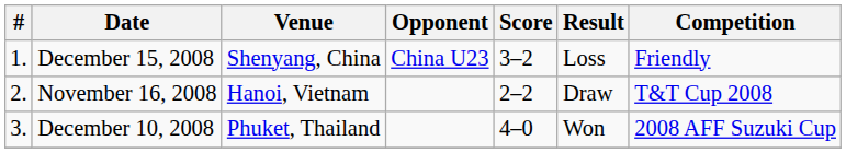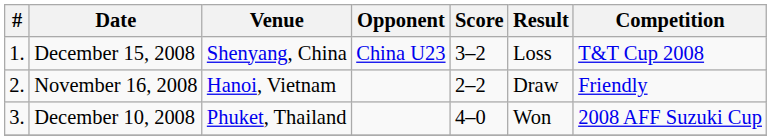 <table class="wikitable">
 <tr>
 <th>#</th>
 <th>Date</th>
 <th>Venue</th>
 <th>Opponent</th>
 <th>Score</th>
 <th>Result</th>
 <th>Competition</th>
 </tr>
 <tr>
 <td>1.</td>
 <td>December 15, 2008</td>
 <td><a href='#'>Shenyang</a>, China</td>
 <td> <a href='#'>China U23</a></td>
 <td>3–2</td>
 <td>Loss</td>
-<td><a href='#'>Friendly</a></td>
+<td><a href='#'>T&T Cup 2008</a></td>
 </tr>
 <tr>
 <td>2.</td>
 <td>November 16, 2008</td>
 <td><a href='#'>Hanoi</a>, Vietnam</td>
 <td></td>
 <td>2–2</td>
 <td>Draw</td>
-<td><a href='#'>T&T Cup 2008</a></td>
+<td><a href='#'>Friendly</a></td>
 </tr>
 <tr>
 <td>3.</td>
 <td>December 10, 2008</td>
 <td><a href='#'>Phuket</a>, Thailand</td>
 <td></td>
 <td>4–0</td>
 <td>Won</td>
 <td><a href='#'>2008 AFF Suzuki Cup</a></td>
 </tr>
 <tr>
 </tr>
 </table>
